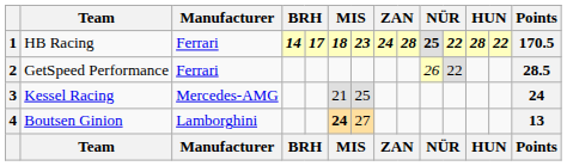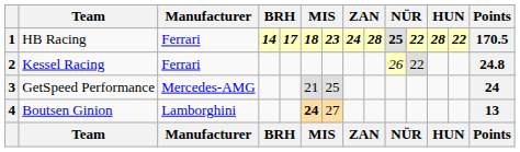 <table class="wikitable" style="font-size: 85%; text-align:center;">
 <tr>
 <th></th>
 <th>Team</th>
 <th>Manufacturer</th>
 <th colspan=2>BRH<br></th>
 <th colspan=2>MIS<br></th>
 <th colspan=2>ZAN<br></th>
 <th colspan=2>NÜR<br></th>
 <th colspan=2>HUN<br></th>
 <th>Points</th>
 </tr>
 <tr>
 <th>1</th>
 <td align=left> HB Racing</td>
 <td align=left><a href='#'>Ferrari</a></td>
 <td style="background:#FFFFBF;"><strong><em>14</em></strong></td>
 <td style="background:#FFFFBF;"><strong><em>17</em></strong></td>
 <td style="background:#FFFFBF;"><strong><em>18</em></strong></td>
 <td style="background:#FFFFBF;"><strong><em>23</em></strong></td>
 <td style="background:#FFFFBF;"><strong><em>24</em></strong></td>
 <td style="background:#FFFFBF;"><strong><em>28</em></strong></td>
 <td style="background:#DFDFDF;"><strong>25</strong></td>
 <td style="background:#FFFFBF;"><strong><em>22</em></strong></td>
 <td style="background:#FFFFBF;"><strong><em>28</em></strong></td>
 <td style="background:#FFFFBF;"><strong><em>22</em></strong></td>
 <th>170.5</th>
 </tr>
 <tr>
 <th>2</th>
-<td align=left> GetSpeed Performance</td>
+<td align=left> <a href='#'>Kessel Racing</a></td>
 <td align=left><a href='#'>Ferrari</a></td>
 <td></td>
 <td></td>
 <td></td>
 <td></td>
 <td></td>
 <td></td>
 <td style="background:#FFFFBF;"><em>26</em></td>
 <td style="background:#DFDFDF;">22</td>
 <td></td>
 <td></td>
-<th>28.5</th>
+<th>24.8</th>
 </tr>
 <tr>
 <th>3</th>
-<td align=left> <a href='#'>Kessel Racing</a></td>
+<td align=left> GetSpeed Performance</td>
 <td align=left><a href='#'>Mercedes-AMG</a></td>
 <td></td>
 <td></td>
 <td style="background:#DFDFDF;">21</td>
 <td style="background:#DFDFDF;">25</td>
 <td></td>
 <td></td>
 <td></td>
 <td></td>
 <td></td>
 <td></td>
 <th>24</th>
 </tr>
 <tr>
 <th>4</th>
 <td align=left> <a href='#'>Boutsen Ginion</a></td>
 <td align=left><a href='#'>Lamborghini</a></td>
 <td></td>
 <td></td>
 <td style="background:#FFDF9F;"><strong>24</strong></td>
 <td style="background:#FFDF9F;">27</td>
 <td></td>
 <td></td>
 <td></td>
 <td></td>
 <td></td>
 <td></td>
 <th>13</th>
 </tr>
 <tr valign="top">
 <th valign=middle></th>
 <th valign=middle>Team</th>
 <th valign=middle>Manufacturer</th>
 <th colspan=2>BRH<br></th>
 <th colspan=2>MIS<br></th>
 <th colspan=2>ZAN<br></th>
 <th colspan=2>NÜR<br></th>
 <th colspan=2>HUN<br></th>
 <th valign=middle>Points</th>
 </tr>
 </table>
